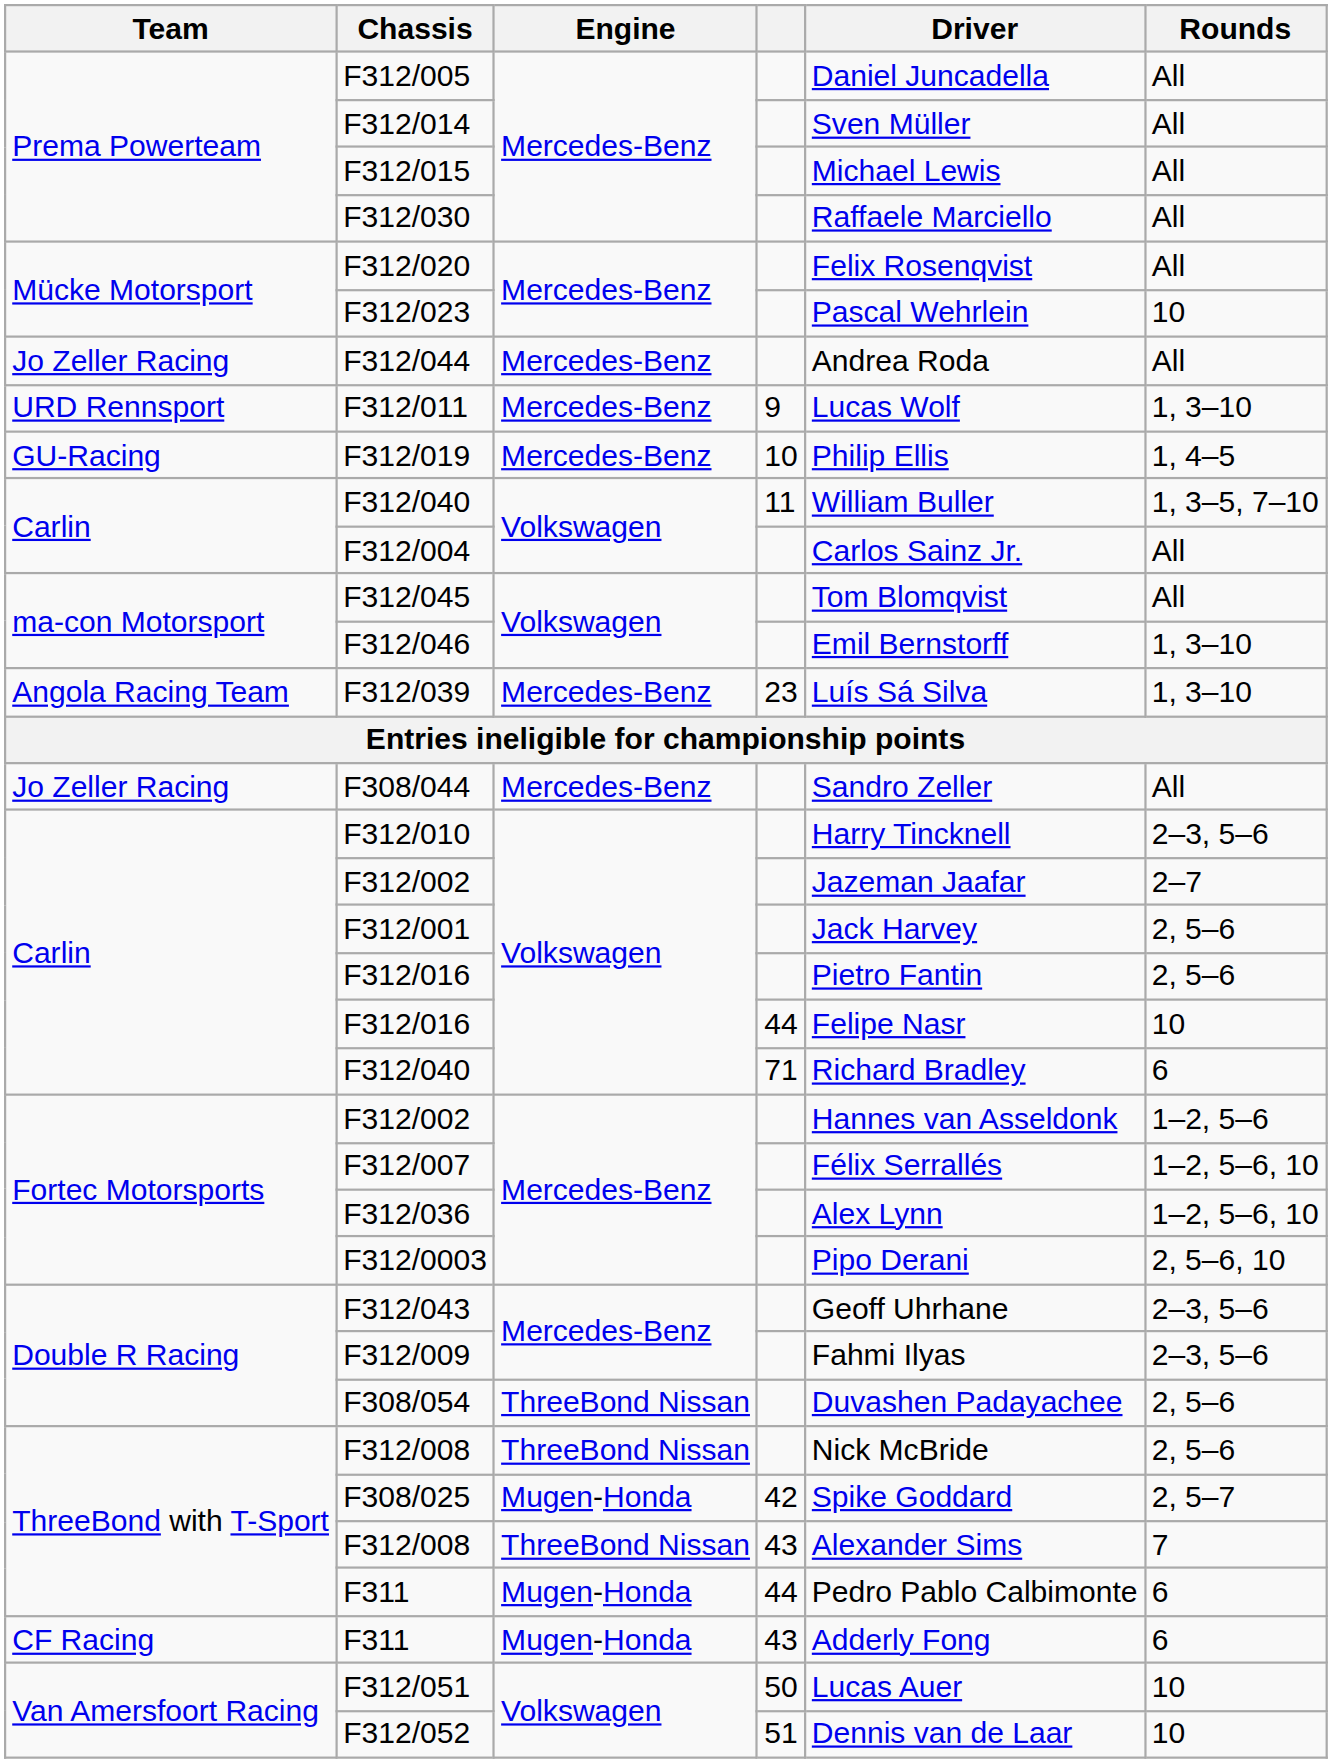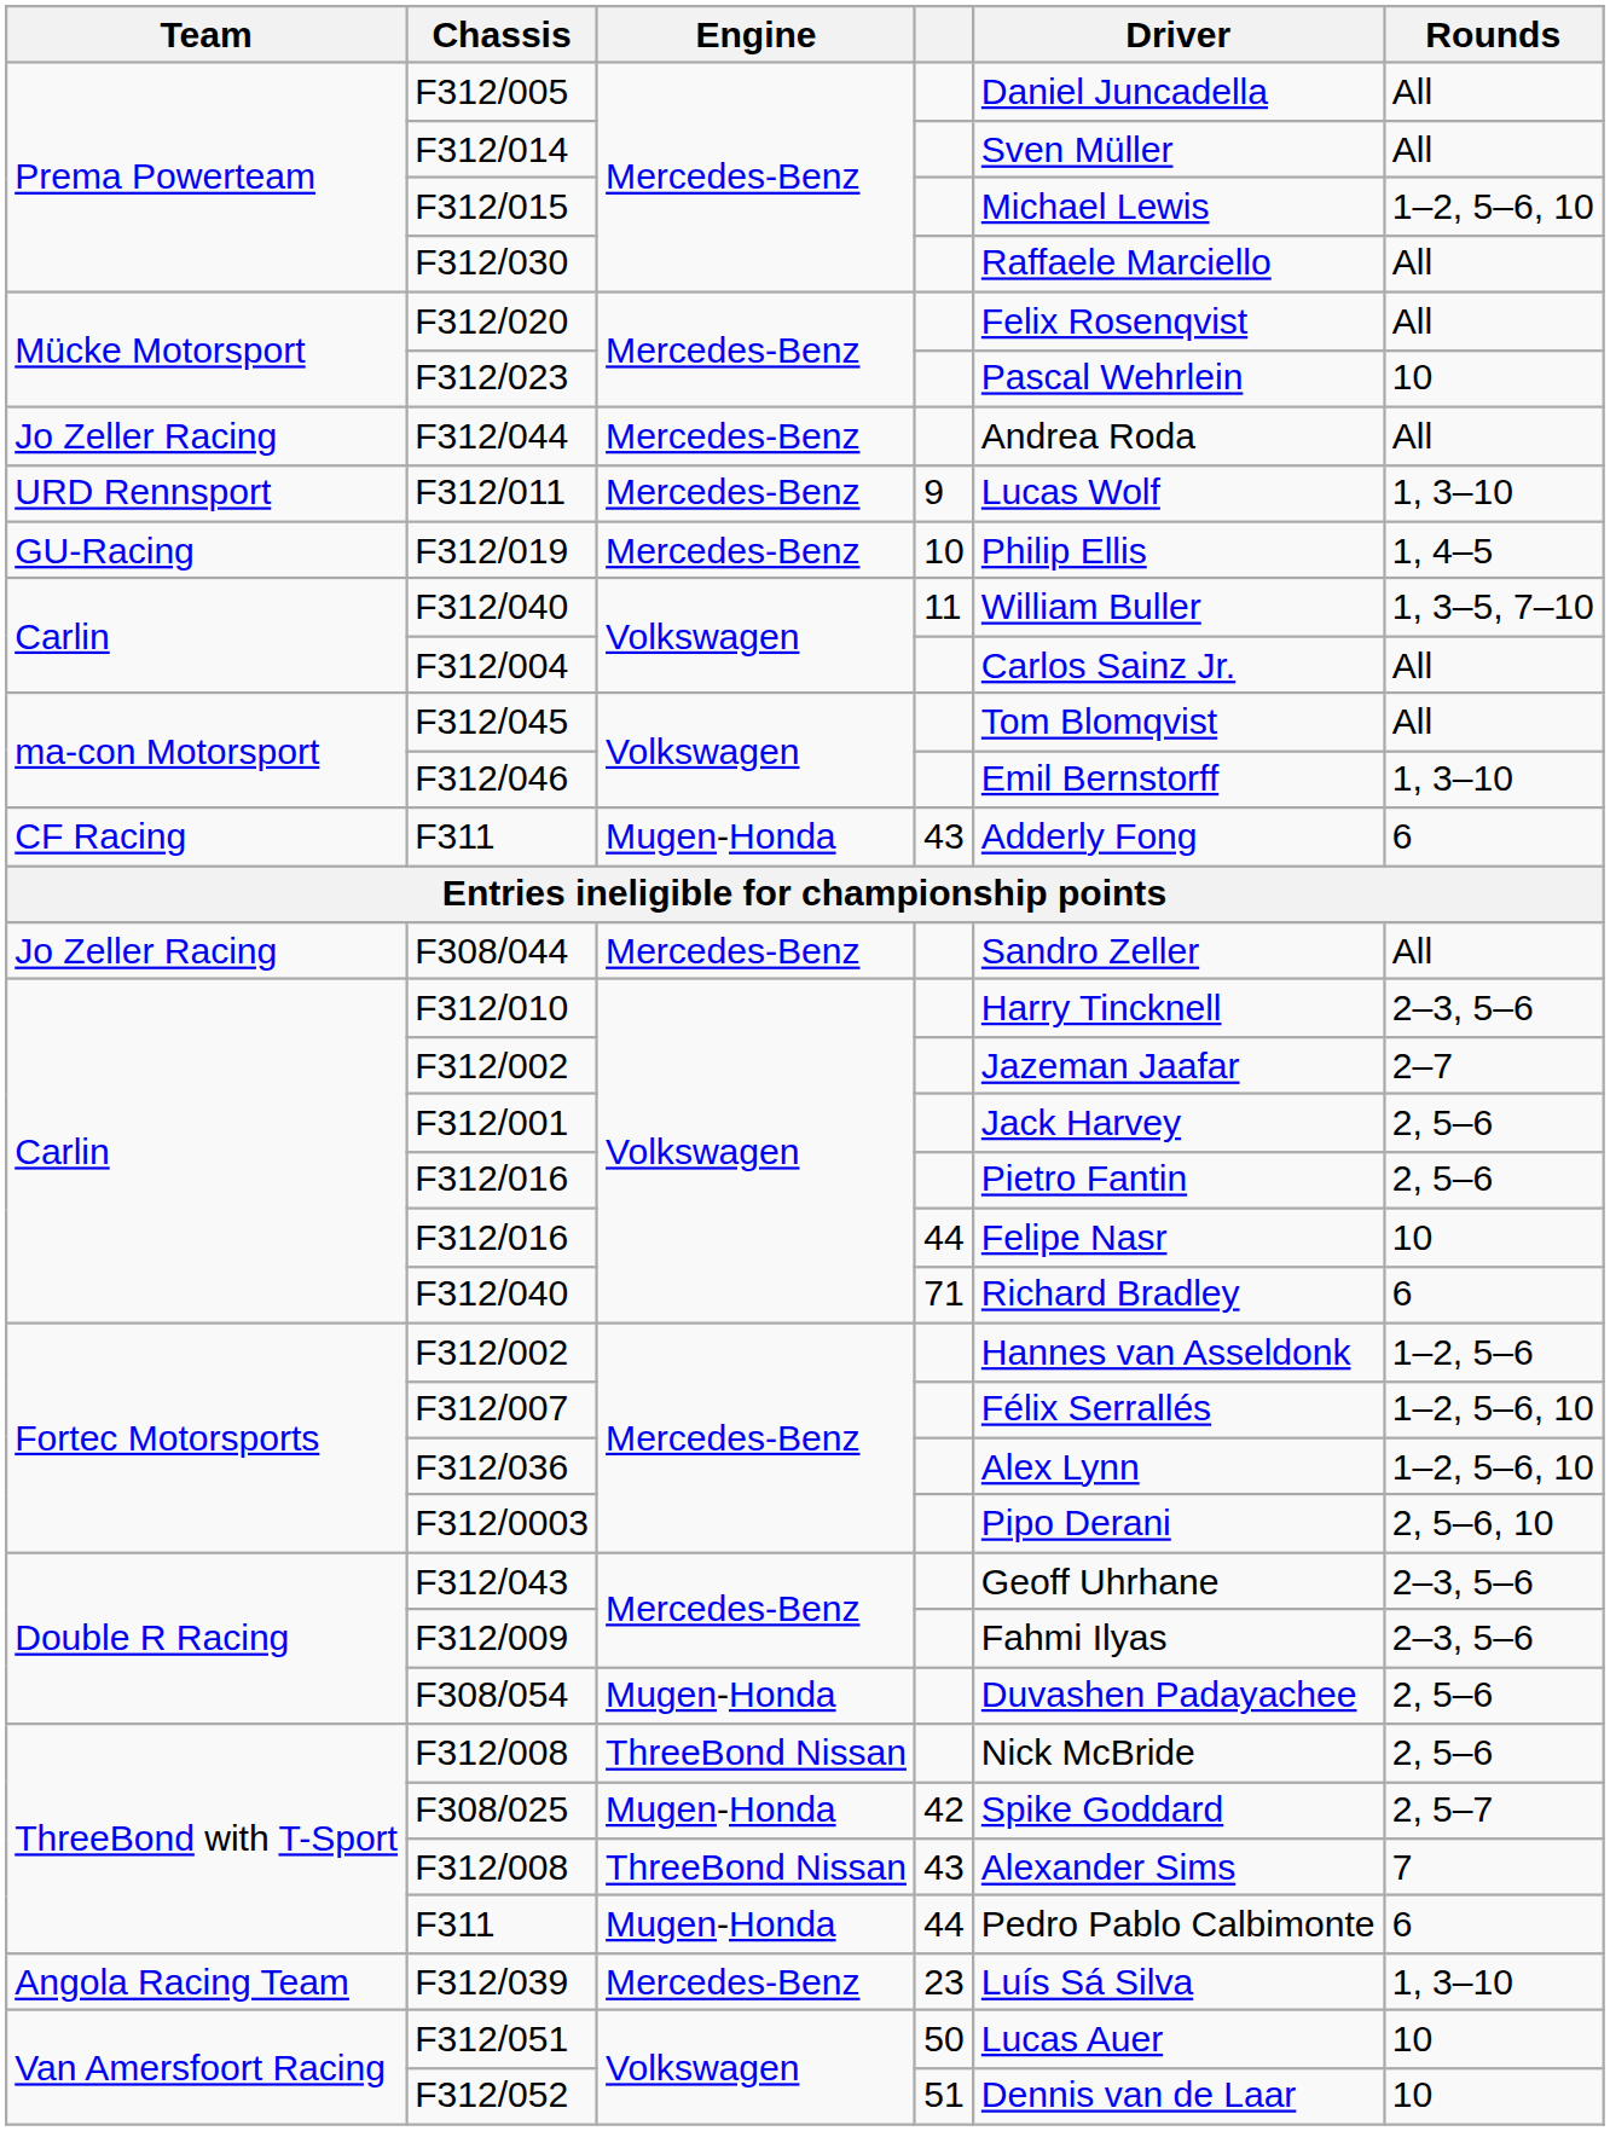 <table class="wikitable" style="font-size: 85%">
 <tr>
 <th scope="col">Team</th>
 <th scope="col">Chassis</th>
 <th scope="col">Engine</th>
 <th scope="col"></th>
 <th scope="col">Driver</th>
 <th scope="col">Rounds</th>
 </tr>
 <tr>
 <td rowspan="4"> <a href='#'>Prema Powerteam</a></td>
 <td>F312/005</td>
 <td rowspan="4"><a href='#'>Mercedes-Benz</a></td>
 <td></td>
 <td> <a href='#'>Daniel Juncadella</a></td>
 <td>All</td>
 </tr>
 <tr>
 <td>F312/014</td>
 <td></td>
 <td> <a href='#'>Sven Müller</a></td>
 <td>All</td>
 </tr>
 <tr>
 <td>F312/015</td>
 <td></td>
 <td> <a href='#'>Michael Lewis</a></td>
-<td>All</td>
+<td>1–2, 5–6, 10</td>
 </tr>
 <tr>
 <td>F312/030</td>
 <td></td>
 <td> <a href='#'>Raffaele Marciello</a></td>
 <td>All</td>
 </tr>
 <tr>
 <td rowspan="2"> <a href='#'>Mücke Motorsport</a></td>
 <td>F312/020</td>
 <td rowspan="2"><a href='#'>Mercedes-Benz</a></td>
 <td></td>
 <td> <a href='#'>Felix Rosenqvist</a></td>
 <td>All</td>
 </tr>
 <tr>
 <td>F312/023</td>
 <td></td>
 <td> <a href='#'>Pascal Wehrlein</a></td>
 <td>10</td>
 </tr>
 <tr>
 <td> <a href='#'>Jo Zeller Racing</a></td>
 <td>F312/044</td>
 <td><a href='#'>Mercedes-Benz</a></td>
 <td></td>
 <td> Andrea Roda</td>
 <td>All</td>
 </tr>
 <tr>
 <td> <a href='#'>URD Rennsport</a></td>
 <td>F312/011</td>
 <td><a href='#'>Mercedes-Benz</a></td>
 <td>9</td>
 <td> <a href='#'>Lucas Wolf</a></td>
 <td>1, 3–10</td>
 </tr>
 <tr>
 <td> <a href='#'>GU-Racing</a></td>
 <td>F312/019</td>
 <td><a href='#'>Mercedes-Benz</a></td>
 <td>10</td>
 <td> <a href='#'>Philip Ellis</a></td>
 <td>1, 4–5</td>
 </tr>
 <tr>
 <td rowspan="2"> <a href='#'>Carlin</a></td>
 <td>F312/040</td>
 <td rowspan="2"><a href='#'>Volkswagen</a></td>
 <td>11</td>
 <td> <a href='#'>William Buller</a></td>
 <td>1, 3–5, 7–10</td>
 </tr>
 <tr>
 <td>F312/004</td>
 <td></td>
 <td> <a href='#'>Carlos Sainz Jr.</a></td>
 <td>All</td>
 </tr>
 <tr>
 <td rowspan="2"> <a href='#'>ma-con Motorsport</a></td>
 <td>F312/045</td>
 <td rowspan="2"><a href='#'>Volkswagen</a></td>
 <td></td>
 <td> <a href='#'>Tom Blomqvist</a></td>
 <td>All</td>
 </tr>
 <tr>
 <td>F312/046</td>
 <td></td>
 <td> <a href='#'>Emil Bernstorff</a></td>
 <td>1, 3–10</td>
 </tr>
 <tr>
-<td> <a href='#'>Angola Racing Team</a></td>
-<td>F312/039</td>
-<td><a href='#'>Mercedes-Benz</a></td>
-<td>23</td>
-<td> <a href='#'>Luís Sá Silva</a></td>
-<td>1, 3–10</td>
+<td> <a href='#'>CF Racing</a></td>
+<td>F311</td>
+<td><a href='#'>Mugen</a>-<a href='#'>Honda</a></td>
+<td>43</td>
+<td> <a href='#'>Adderly Fong</a></td>
+<td>6</td>
 </tr>
 <tr>
 <th colspan=6>Entries ineligible for championship points</th>
 </tr>
 <tr>
 <td> <a href='#'>Jo Zeller Racing</a></td>
 <td>F308/044</td>
 <td><a href='#'>Mercedes-Benz</a></td>
 <td></td>
 <td> <a href='#'>Sandro Zeller</a></td>
 <td>All</td>
 </tr>
 <tr>
 <td rowspan="6"> <a href='#'>Carlin</a></td>
 <td>F312/010</td>
 <td rowspan="6"><a href='#'>Volkswagen</a></td>
 <td></td>
 <td> <a href='#'>Harry Tincknell</a></td>
 <td>2–3, 5–6</td>
 </tr>
 <tr>
 <td>F312/002</td>
 <td></td>
 <td> <a href='#'>Jazeman Jaafar</a></td>
 <td>2–7</td>
 </tr>
 <tr>
 <td>F312/001</td>
 <td></td>
 <td> <a href='#'>Jack Harvey</a></td>
 <td>2, 5–6</td>
 </tr>
 <tr>
 <td>F312/016</td>
 <td></td>
 <td> <a href='#'>Pietro Fantin</a></td>
 <td>2, 5–6</td>
 </tr>
 <tr>
 <td>F312/016</td>
 <td>44</td>
 <td> <a href='#'>Felipe Nasr</a></td>
 <td>10</td>
 </tr>
 <tr>
 <td>F312/040</td>
 <td>71</td>
 <td> <a href='#'>Richard Bradley</a></td>
 <td>6</td>
 </tr>
 <tr>
 <td rowspan="4"> <a href='#'>Fortec Motorsports</a></td>
 <td>F312/002</td>
 <td rowspan="4"><a href='#'>Mercedes-Benz</a></td>
 <td></td>
 <td> <a href='#'>Hannes van Asseldonk</a></td>
 <td>1–2, 5–6</td>
 </tr>
 <tr>
 <td>F312/007</td>
 <td></td>
 <td> <a href='#'>Félix Serrallés</a></td>
 <td>1–2, 5–6, 10</td>
 </tr>
 <tr>
 <td>F312/036</td>
 <td></td>
 <td> <a href='#'>Alex Lynn</a></td>
 <td>1–2, 5–6, 10</td>
 </tr>
 <tr>
 <td>F312/0003</td>
 <td></td>
 <td> <a href='#'>Pipo Derani</a></td>
 <td>2, 5–6, 10</td>
 </tr>
 <tr>
 <td rowspan="3"> <a href='#'>Double R Racing</a></td>
 <td>F312/043</td>
 <td rowspan="2"><a href='#'>Mercedes-Benz</a></td>
 <td></td>
 <td> Geoff Uhrhane</td>
 <td>2–3, 5–6</td>
 </tr>
 <tr>
 <td>F312/009</td>
 <td></td>
 <td> Fahmi Ilyas</td>
 <td>2–3, 5–6</td>
 </tr>
 <tr>
 <td>F308/054</td>
-<td><a href='#'>ThreeBond Nissan</a></td>
+<td><a href='#'>Mugen</a>-<a href='#'>Honda</a></td>
 <td></td>
 <td> <a href='#'>Duvashen Padayachee</a></td>
 <td>2, 5–6</td>
 </tr>
 <tr>
 <td rowspan="4"> <a href='#'>ThreeBond</a> with <a href='#'>T-Sport</a></td>
 <td>F312/008</td>
 <td><a href='#'>ThreeBond Nissan</a></td>
 <td></td>
 <td> Nick McBride</td>
 <td>2, 5–6</td>
 </tr>
 <tr>
 <td>F308/025</td>
 <td><a href='#'>Mugen</a>-<a href='#'>Honda</a></td>
 <td>42</td>
 <td> <a href='#'>Spike Goddard</a></td>
 <td>2, 5–7</td>
 </tr>
 <tr>
 <td>F312/008</td>
 <td><a href='#'>ThreeBond Nissan</a></td>
 <td>43</td>
 <td> <a href='#'>Alexander Sims</a></td>
 <td>7</td>
 </tr>
 <tr>
 <td>F311</td>
 <td><a href='#'>Mugen</a>-<a href='#'>Honda</a></td>
 <td>44</td>
 <td> Pedro Pablo Calbimonte</td>
 <td>6</td>
 </tr>
 <tr>
-<td> <a href='#'>CF Racing</a></td>
-<td>F311</td>
-<td><a href='#'>Mugen</a>-<a href='#'>Honda</a></td>
-<td>43</td>
-<td> <a href='#'>Adderly Fong</a></td>
-<td>6</td>
+<td> <a href='#'>Angola Racing Team</a></td>
+<td>F312/039</td>
+<td><a href='#'>Mercedes-Benz</a></td>
+<td>23</td>
+<td> <a href='#'>Luís Sá Silva</a></td>
+<td>1, 3–10</td>
 </tr>
 <tr>
 <td rowspan="2"> <a href='#'>Van Amersfoort Racing</a></td>
 <td>F312/051</td>
 <td rowspan="2"><a href='#'>Volkswagen</a></td>
 <td>50</td>
 <td> <a href='#'>Lucas Auer</a></td>
 <td>10</td>
 </tr>
 <tr>
 <td>F312/052</td>
 <td>51</td>
 <td> <a href='#'>Dennis van de Laar</a></td>
 <td>10</td>
 </tr>
 </table>
